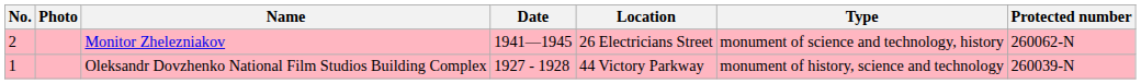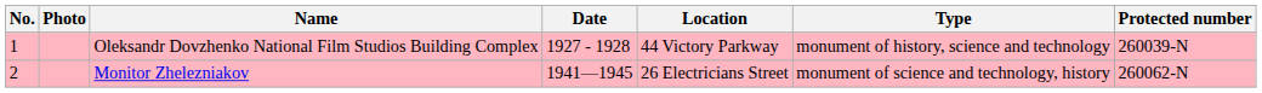 <table class="wikitable">
 <tr>
 <th>No.</th>
 <th>Photo</th>
 <th>Name</th>
 <th>Date</th>
 <th>Location</th>
 <th>Type</th>
 <th>Protected number</th>
 </tr>
 <tr bgcolor=lightpink>
+<td>1</td>
+<td></td>
+<td>Oleksandr Dovzhenko National Film Studios Building Complex</td>
+<td>1927 - 1928</td>
+<td>44 Victory Parkway</td>
+<td>monument of history, science and technology</td>
+<td>260039-N</td>
+</tr>
+<tr bgcolor=lightpink>
 <td>2</td>
 <td></td>
 <td><a href='#'>Monitor Zhelezniakov</a></td>
 <td>1941—1945</td>
 <td>26 Electricians Street</td>
 <td>monument of science and technology, history</td>
 <td>260062-N</td>
 </tr>
-<tr bgcolor=lightpink>
-<td>1</td>
-<td></td>
-<td>Oleksandr Dovzhenko National Film Studios Building Complex</td>
-<td>1927 - 1928</td>
-<td>44 Victory Parkway</td>
-<td>monument of history, science and technology</td>
-<td>260039-N</td>
-</tr>
 </table>
